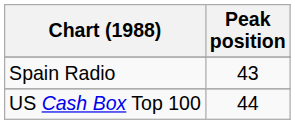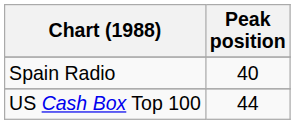 <table class="wikitable plainrowheaders sortable">
 <tr>
 <th scope="col">Chart (1988)</th>
 <th scope="col">Peak<br>position</th>
 </tr>
 <tr>
 </tr>
 <tr>
 </tr>
 <tr>
 <td>Spain Radio</td>
-<td style="text-align:center;">43</td>
+<td style="text-align:center;">40</td>
 </tr>
 <tr>
 </tr>
 <tr>
 </tr>
 <tr>
 <td>US <em><a href='#'>Cash Box</a></em> Top 100</td>
 <td style="text-align:center;">44</td>
 </tr>
 </table>
